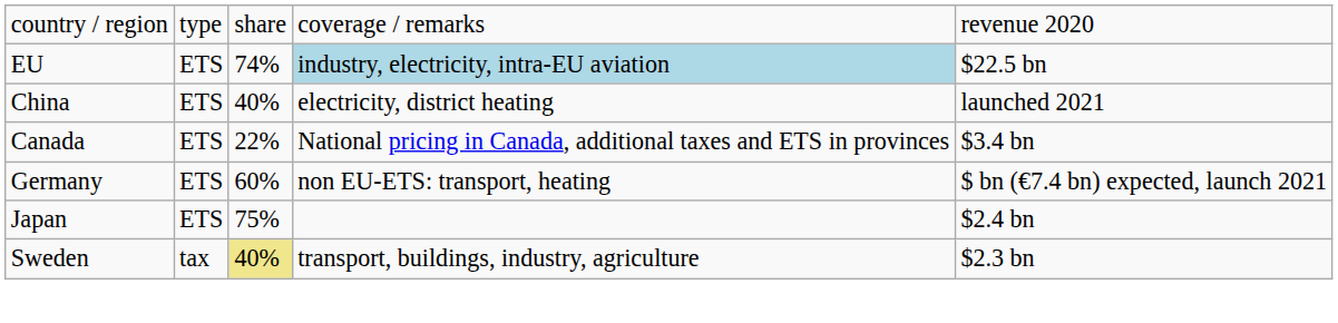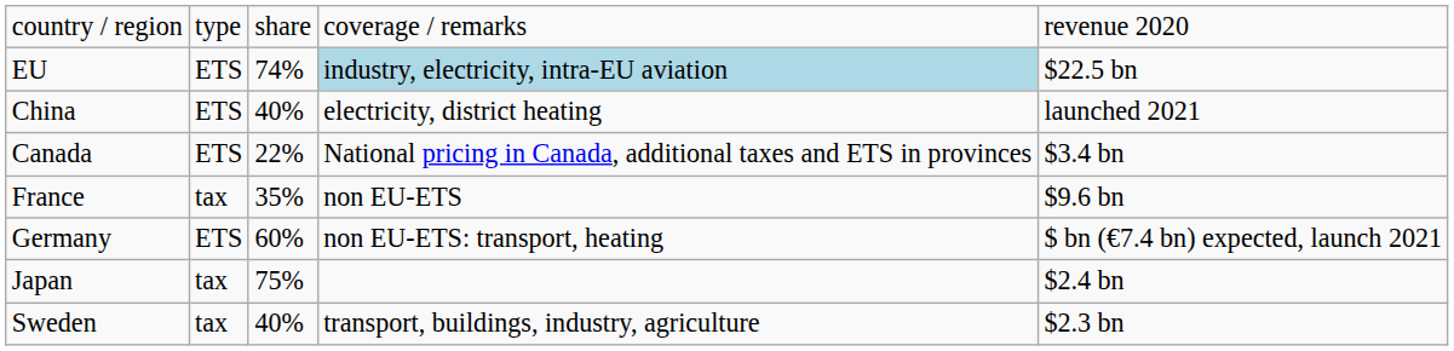 <table class="wikitable sortable">
 <tr>
 <td>country / region</td>
 <td>type</td>
 <td>share</td>
 <td>coverage / remarks</td>
 <td>revenue 2020</td>
 </tr>
 <tr>
 <td>EU</td>
 <td>ETS</td>
 <td>74%</td>
 <td style="background: lightblue;">industry, electricity, intra-EU aviation</td>
 <td>$22.5 bn</td>
 </tr>
 <tr>
 <td>China</td>
 <td>ETS</td>
 <td>40%</td>
 <td>electricity, district heating</td>
 <td>launched 2021</td>
 </tr>
 <tr>
 <td>Canada</td>
 <td>ETS</td>
 <td>22%</td>
 <td>National <a href='#'>pricing in Canada</a>, additional taxes and ETS in provinces</td>
 <td>$3.4 bn</td>
 </tr>
 <tr>
+<td>France</td>
+<td>tax</td>
+<td>35%</td>
+<td>non EU-ETS</td>
+<td>$9.6 bn</td>
+</tr>
+<tr>
 <td>Germany</td>
 <td>ETS</td>
 <td>60%</td>
 <td>non EU-ETS: transport, heating</td>
 <td>$  bn (€7.4 bn) expected, launch 2021</td>
 </tr>
 <tr>
 <td>Japan</td>
-<td>ETS</td>
+<td>tax</td>
 <td>75%</td>
 <td></td>
 <td>$2.4 bn</td>
 </tr>
 <tr>
 <td>Sweden</td>
 <td>tax</td>
-<td style="background: khaki;">40%</td>
+<td>40%</td>
 <td>transport, buildings, industry, agriculture</td>
 <td>$2.3 bn</td>
 </tr>
 </table>
